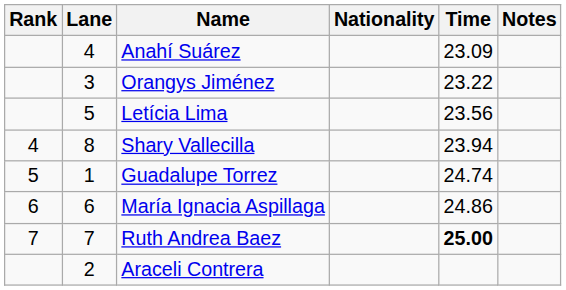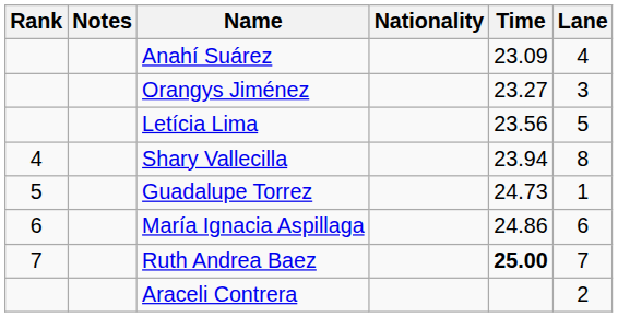 <table class="wikitable sortable" style="text-align:center">
 <tr>
 <th>Rank</th>
-<th>Lane</th>
+<th>Notes</th>
 <th>Name</th>
 <th>Nationality</th>
 <th>Time</th>
-<th>Notes</th>
+<th>Lane</th>
 </tr>
 <tr>
 <td></td>
-<td>4</td>
+<td></td>
 <td align=left><a href='#'>Anahí Suárez</a></td>
 <td align=left></td>
 <td>23.09</td>
-<td></td>
+<td>4</td>
 </tr>
 <tr>
 <td></td>
-<td>3</td>
+<td></td>
 <td align=left><a href='#'>Orangys Jiménez</a></td>
 <td align=left></td>
-<td>23.22</td>
-<td></td>
+<td>23.27</td>
+<td>3</td>
 </tr>
 <tr>
 <td></td>
-<td>5</td>
+<td></td>
 <td align=left><a href='#'>Letícia Lima</a></td>
 <td align=left></td>
 <td>23.56</td>
-<td></td>
+<td>5</td>
 </tr>
 <tr>
 <td>4</td>
-<td>8</td>
+<td></td>
 <td align=left><a href='#'>Shary Vallecilla</a></td>
 <td align=left></td>
 <td>23.94</td>
-<td></td>
+<td>8</td>
 </tr>
 <tr>
 <td>5</td>
-<td>1</td>
+<td></td>
 <td align=left><a href='#'>Guadalupe Torrez</a></td>
 <td align=left></td>
-<td>24.74</td>
-<td></td>
+<td>24.73</td>
+<td>1</td>
 </tr>
 <tr>
 <td>6</td>
-<td>6</td>
+<td></td>
 <td align=left><a href='#'>María Ignacia Aspillaga</a></td>
 <td align=left></td>
 <td>24.86</td>
-<td></td>
+<td>6</td>
 </tr>
 <tr>
 <td>7</td>
-<td>7</td>
+<td></td>
 <td align=left><a href='#'>Ruth Andrea Baez</a></td>
 <td align=left></td>
 <td><strong>25.00</strong></td>
-<td></td>
+<td>7</td>
 </tr>
 <tr>
 <td></td>
-<td>2</td>
+<td></td>
 <td align=left><a href='#'>Araceli Contrera</a></td>
 <td align=left></td>
 <td></td>
-<td></td>
+<td>2</td>
 </tr>
 </table>
